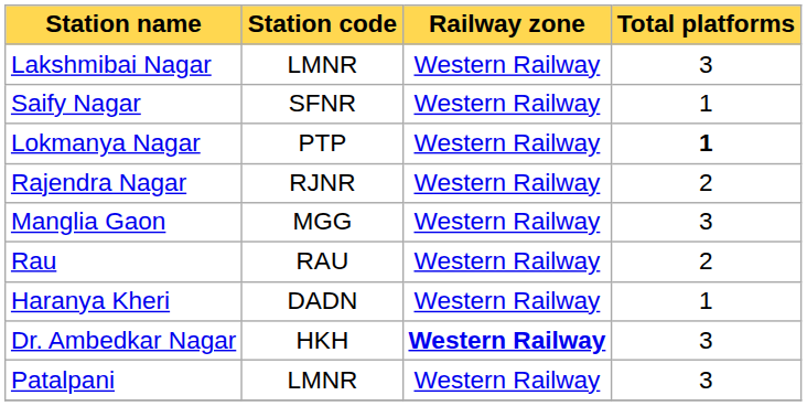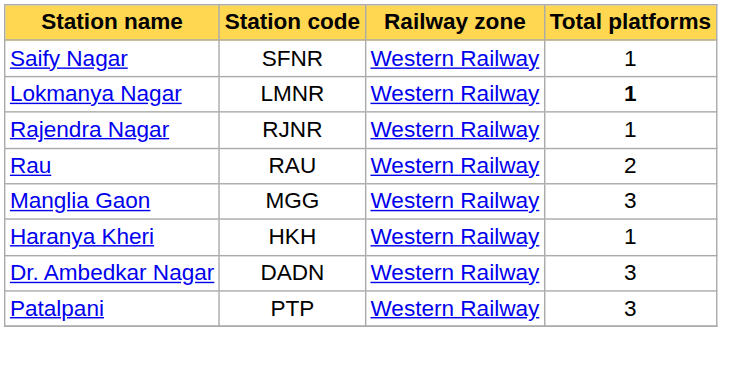 <table class="wikitable sortable" style="background:#fff;">
 <tr>
 <th style="background:#ffd750;">Station name</th>
 <th style="background:#ffd750;">Station code</th>
 <th style="background:#ffd750;">Railway zone</th>
 <th style="background:#ffd750;">Total platforms</th>
-</tr>
-<tr>
-<td><a href='#'>Lakshmibai Nagar</a></td>
-<td style="text-align:center;">LMNR</td>
-<td style="text-align:center;"><a href='#'>Western Railway</a></td>
-<td style="text-align:center;">3</td>
 </tr>
 <tr>
 <td><a href='#'>Saify Nagar</a></td>
 <td style="text-align:center;">SFNR</td>
 <td style="text-align:center;"><a href='#'>Western Railway</a></td>
 <td style="text-align:center;">1</td>
 </tr>
 <tr>
 <td><a href='#'>Lokmanya Nagar</a></td>
-<td style="text-align:center;">PTP</td>
+<td style="text-align:center;">LMNR</td>
 <td style="text-align:center;"><a href='#'>Western Railway</a></td>
 <td style="text-align:center;"><strong>1</strong></td>
 </tr>
 <tr>
 <td><a href='#'>Rajendra Nagar</a></td>
 <td style="text-align:center;">RJNR</td>
+<td style="text-align:center;"><a href='#'>Western Railway</a></td>
+<td style="text-align:center;">1</td>
+</tr>
+<tr>
+<td><a href='#'>Rau</a></td>
+<td style="text-align:center;">RAU</td>
 <td style="text-align:center;"><a href='#'>Western Railway</a></td>
 <td style="text-align:center;">2</td>
 </tr>
 <tr>
 <td><a href='#'>Manglia Gaon</a></td>
 <td style="text-align:center;">MGG</td>
 <td style="text-align:center;"><a href='#'>Western Railway</a></td>
 <td style="text-align:center;">3</td>
 </tr>
 <tr>
-<td><a href='#'>Rau</a></td>
-<td style="text-align:center;">RAU</td>
-<td style="text-align:center;"><a href='#'>Western Railway</a></td>
-<td style="text-align:center;">2</td>
-</tr>
-<tr>
 <td><a href='#'>Haranya Kheri</a></td>
-<td style="text-align:center;">DADN</td>
+<td style="text-align:center;">HKH</td>
 <td style="text-align:center;"><a href='#'>Western Railway</a></td>
 <td style="text-align:center;">1</td>
 </tr>
 <tr>
 <td><a href='#'>Dr. Ambedkar Nagar</a></td>
-<td style="text-align:center;">HKH</td>
-<td style="text-align:center;"><strong><a href='#'>Western Railway</a></strong></td>
+<td style="text-align:center;">DADN</td>
+<td style="text-align:center;"><a href='#'>Western Railway</a></td>
 <td style="text-align:center;">3</td>
 </tr>
 <tr>
 <td><a href='#'>Patalpani</a></td>
-<td style="text-align:center;">LMNR</td>
+<td style="text-align:center;">PTP</td>
 <td style="text-align:center;"><a href='#'>Western Railway</a></td>
 <td style="text-align:center;">3</td>
 </tr>
 <tr>
 </tr>
 </table>
